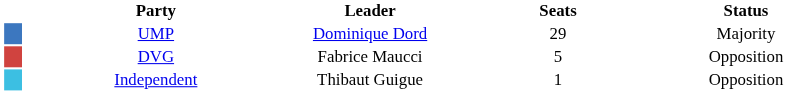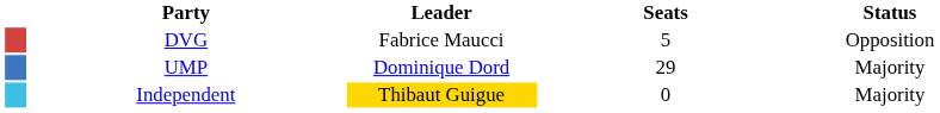 <table class="toccolours" align="center">
 <tr>
 <th></th>
 <th width=15px></th>
 <th width=250px>Party</th>
 <th width=150px>Leader</th>
 <th width=200px>Seats</th>
 <th width=150px>Status</th>
 </tr>
 <tr ---- ALIGN="center">
 <td></td>
+<td bgcolor=#D0433F></td>
+<td><a href='#'>DVG</a></td>
+<td>Fabrice Maucci</td>
+<td>5</td>
+<td>Opposition</td>
+</tr>
+<tr ---- ALIGN="center">
+<td></td>
 <td bgcolor=#3C77BF></td>
 <td><a href='#'>UMP</a></td>
 <td><a href='#'>Dominique Dord</a></td>
 <td>29</td>
 <td>Majority</td>
 </tr>
 <tr ---- ALIGN="center">
 <td></td>
-<td bgcolor=#D0433F></td>
-<td><a href='#'>DVG</a></td>
-<td>Fabrice Maucci</td>
-<td>5</td>
-<td>Opposition</td>
-</tr>
-<tr ---- ALIGN="center">
-<td></td>
 <td bgcolor=#3CBFE2></td>
 <td><a href='#'>Independent</a></td>
-<td>Thibaut Guigue</td>
-<td>1</td>
-<td>Opposition</td>
+<td style="background: gold;">Thibaut Guigue</td>
+<td>0</td>
+<td>Majority</td>
 </tr>
 </table>
